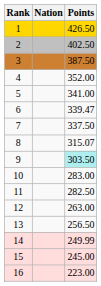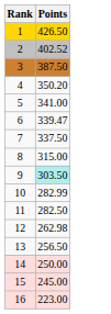 <table class="wikitable" style="text-align: center; font-size:95%">
 <tr>
 <th>Rank</th>
-<th>Nation</th>
 <th>Points</th>
 </tr>
 <tr align="center" valign="top" bgcolor="gold">
 <td>1</td>
-<td align="left"><strong></strong></td>
 <td>426.50</td>
 </tr>
 <tr bgcolor="silver">
 <td>2</td>
-<td align="left"><strong></strong></td>
-<td>402.50</td>
+<td>402.52</td>
 </tr>
 <tr bgcolor=#CD7F32>
 <td>3</td>
-<td align="left"><strong></strong></td>
 <td>387.50</td>
 </tr>
 <tr>
 <td>4</td>
-<td align="left"></td>
-<td>352.00</td>
+<td>350.20</td>
 </tr>
 <tr>
 <td>5</td>
-<td align="left"></td>
 <td>341.00</td>
 </tr>
 <tr>
 <td>6</td>
-<td align="left"></td>
 <td>339.47</td>
 </tr>
 <tr>
 <td>7</td>
-<td align="left"></td>
 <td>337.50</td>
 </tr>
 <tr>
 <td>8</td>
-<td align="left"></td>
-<td>315.07</td>
+<td>315.00</td>
 </tr>
 <tr>
 <td>9</td>
-<td align="left"></td>
 <td style="background: paleturquoise;">303.50</td>
 </tr>
 <tr>
 <td>10</td>
-<td align="left"></td>
-<td>283.00</td>
+<td>282.99</td>
 </tr>
 <tr>
 <td>11</td>
-<td align="left"></td>
 <td>282.50</td>
 </tr>
 <tr>
 <td>12</td>
-<td align="left"></td>
-<td>263.00</td>
+<td>262.98</td>
 </tr>
 <tr>
 <td>13</td>
-<td align="left"></td>
 <td>256.50</td>
 </tr>
 <tr bgcolor=#ffdddd>
 <td>14</td>
-<td align="left"></td>
-<td>249.99</td>
+<td>250.00</td>
 </tr>
 <tr bgcolor=#ffdddd>
 <td>15</td>
-<td align="left"></td>
 <td>245.00</td>
 </tr>
 <tr bgcolor=#ffdddd>
 <td>16</td>
-<td align="left"></td>
 <td>223.00</td>
 </tr>
 </table>
